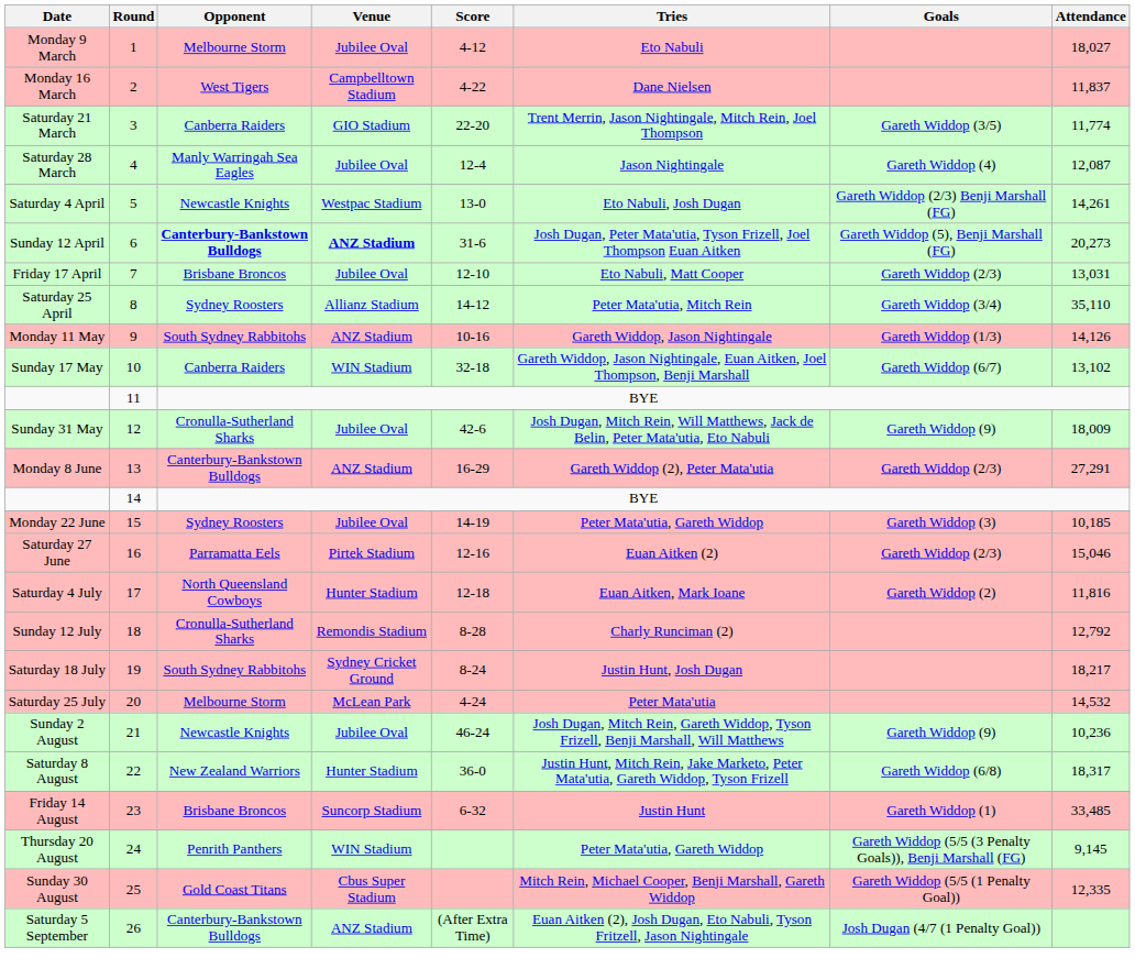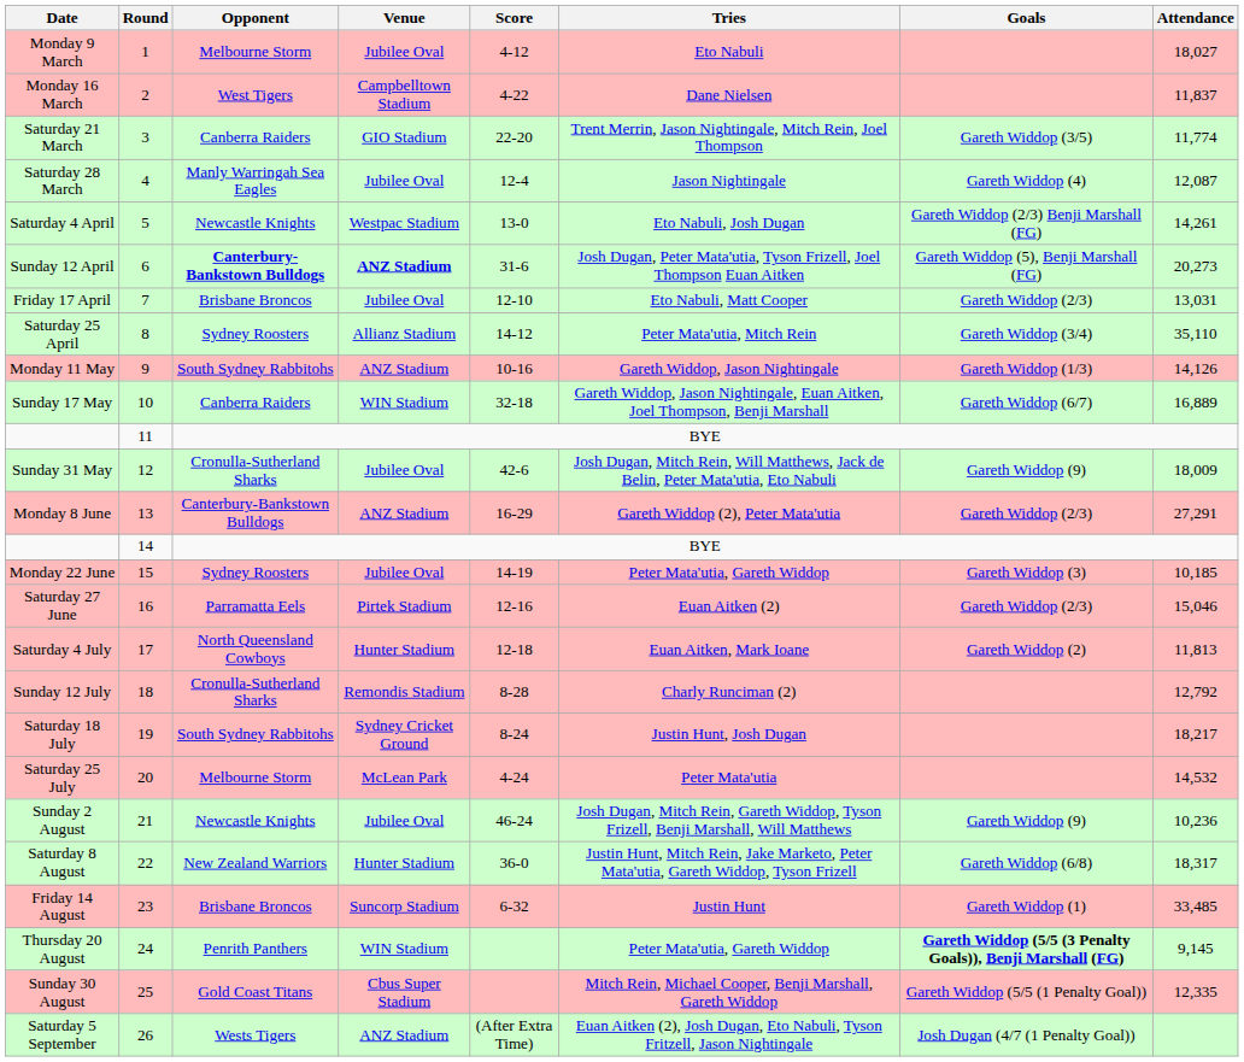 <table class="wikitable" style="text-align:center">
 <tr>
 <th>Date</th>
 <th>Round</th>
 <th>Opponent</th>
 <th>Venue</th>
 <th>Score</th>
 <th>Tries</th>
 <th>Goals</th>
 <th>Attendance</th>
 </tr>
 <tr bgcolor=#FFBBBB>
 <td>Monday 9 March</td>
 <td>1</td>
 <td><a href='#'>Melbourne Storm</a></td>
 <td><a href='#'>Jubilee Oval</a></td>
 <td>4-12</td>
 <td><a href='#'>Eto Nabuli</a></td>
 <td></td>
 <td>18,027</td>
 </tr>
 <tr bgcolor=#FFBBBB>
 <td>Monday 16 March</td>
 <td>2</td>
 <td><a href='#'>West Tigers</a></td>
 <td><a href='#'>Campbelltown Stadium</a></td>
 <td>4-22</td>
 <td><a href='#'>Dane Nielsen</a></td>
 <td></td>
 <td>11,837</td>
 </tr>
 <tr bgcolor=#CCFFCC>
 <td>Saturday 21 March</td>
 <td>3</td>
 <td><a href='#'>Canberra Raiders</a></td>
 <td><a href='#'>GIO Stadium</a></td>
 <td>22-20</td>
 <td><a href='#'>Trent Merrin</a>, <a href='#'>Jason Nightingale</a>, <a href='#'>Mitch Rein</a>, <a href='#'>Joel Thompson</a></td>
 <td><a href='#'>Gareth Widdop</a> (3/5)</td>
 <td>11,774</td>
 </tr>
 <tr bgcolor=#CCFFCC>
 <td>Saturday 28 March</td>
 <td>4</td>
 <td><a href='#'>Manly Warringah Sea Eagles</a></td>
 <td><a href='#'>Jubilee Oval</a></td>
 <td>12-4</td>
 <td><a href='#'>Jason Nightingale</a></td>
 <td><a href='#'>Gareth Widdop</a> (4)</td>
 <td>12,087</td>
 </tr>
 <tr bgcolor=#CCFFCC>
 <td>Saturday 4 April</td>
 <td>5</td>
 <td><a href='#'>Newcastle Knights</a></td>
 <td><a href='#'>Westpac Stadium</a></td>
 <td>13-0</td>
 <td><a href='#'>Eto Nabuli</a>, <a href='#'>Josh Dugan</a></td>
 <td><a href='#'>Gareth Widdop</a> (2/3) <a href='#'>Benji Marshall</a> (<a href='#'>FG</a>)</td>
 <td>14,261</td>
 </tr>
 <tr bgcolor=#CCFFCC>
 <td>Sunday 12 April</td>
 <td>6</td>
 <td><strong><a href='#'>Canterbury-Bankstown Bulldogs</a></strong></td>
 <td><strong><a href='#'>ANZ Stadium</a></strong></td>
 <td>31-6</td>
 <td><a href='#'>Josh Dugan</a>, <a href='#'>Peter Mata'utia</a>, <a href='#'>Tyson Frizell</a>, <a href='#'>Joel Thompson</a>  <a href='#'>Euan Aitken</a></td>
 <td><a href='#'>Gareth Widdop</a> (5), <a href='#'>Benji Marshall</a> (<a href='#'>FG</a>)</td>
 <td>20,273</td>
 </tr>
 <tr bgcolor=#CCFFCC>
 <td>Friday 17 April</td>
 <td>7</td>
 <td><a href='#'>Brisbane Broncos</a></td>
 <td><a href='#'>Jubilee Oval</a></td>
 <td>12-10</td>
 <td><a href='#'>Eto Nabuli</a>, <a href='#'>Matt Cooper</a></td>
 <td><a href='#'>Gareth Widdop</a> (2/3)</td>
 <td>13,031</td>
 </tr>
 <tr bgcolor=#CCFFCC>
 <td>Saturday 25 April</td>
 <td>8</td>
 <td><a href='#'>Sydney Roosters</a></td>
 <td><a href='#'>Allianz Stadium</a></td>
 <td>14-12</td>
 <td><a href='#'>Peter Mata'utia</a>, <a href='#'>Mitch Rein</a></td>
 <td><a href='#'>Gareth Widdop</a> (3/4)</td>
 <td>35,110</td>
 </tr>
 <tr bgcolor=#FFBBBB>
 <td>Monday 11 May</td>
 <td>9</td>
 <td><a href='#'>South Sydney Rabbitohs</a></td>
 <td><a href='#'>ANZ Stadium</a></td>
 <td>10-16</td>
 <td><a href='#'>Gareth Widdop</a>, <a href='#'>Jason Nightingale</a></td>
 <td><a href='#'>Gareth Widdop</a> (1/3)</td>
 <td>14,126</td>
 </tr>
 <tr bgcolor=#CCFFCC>
 <td>Sunday 17 May</td>
 <td>10</td>
 <td><a href='#'>Canberra Raiders</a></td>
 <td><a href='#'>WIN Stadium</a></td>
 <td>32-18</td>
 <td><a href='#'>Gareth Widdop</a>, <a href='#'>Jason Nightingale</a>, <a href='#'>Euan Aitken</a>, <a href='#'>Joel Thompson</a>, <a href='#'>Benji Marshall</a></td>
 <td><a href='#'>Gareth Widdop</a> (6/7)</td>
-<td>13,102</td>
+<td>16,889</td>
 </tr>
 <tr>
 <td></td>
 <td>11</td>
 <td colspan="6" style="text-align=center">BYE</td>
 </tr>
 <tr bgcolor=#CCFFCC>
 <td>Sunday 31 May</td>
 <td>12</td>
 <td><a href='#'>Cronulla-Sutherland Sharks</a></td>
 <td><a href='#'>Jubilee Oval</a></td>
 <td>42-6</td>
 <td><a href='#'>Josh Dugan</a>, <a href='#'>Mitch Rein</a>, <a href='#'>Will Matthews</a>, <a href='#'>Jack de Belin</a>, <a href='#'>Peter Mata'utia</a>, <a href='#'>Eto Nabuli</a></td>
 <td><a href='#'>Gareth Widdop</a> (9)</td>
 <td>18,009</td>
 </tr>
 <tr bgcolor=#FFBBBB>
 <td>Monday 8 June</td>
 <td>13</td>
 <td><a href='#'>Canterbury-Bankstown Bulldogs</a></td>
 <td><a href='#'>ANZ Stadium</a></td>
 <td>16-29</td>
 <td><a href='#'>Gareth Widdop</a> (2), <a href='#'>Peter Mata'utia</a></td>
 <td><a href='#'>Gareth Widdop</a> (2/3)</td>
 <td>27,291</td>
 </tr>
 <tr>
 <td></td>
 <td>14</td>
 <td colspan="6" style="text-align=center">BYE</td>
 </tr>
 <tr bgcolor=#FFBBBB>
 <td>Monday 22 June</td>
 <td>15</td>
 <td><a href='#'>Sydney Roosters</a></td>
 <td><a href='#'>Jubilee Oval</a></td>
 <td>14-19</td>
 <td><a href='#'>Peter Mata'utia</a>, <a href='#'>Gareth Widdop</a></td>
 <td><a href='#'>Gareth Widdop</a> (3)</td>
 <td>10,185</td>
 </tr>
 <tr bgcolor=#FFBBBB>
 <td>Saturday 27 June</td>
 <td>16</td>
 <td><a href='#'>Parramatta Eels</a></td>
 <td><a href='#'>Pirtek Stadium</a></td>
 <td>12-16</td>
 <td><a href='#'>Euan Aitken</a> (2)</td>
 <td><a href='#'>Gareth Widdop</a> (2/3)</td>
 <td>15,046</td>
 </tr>
 <tr bgcolor=#FFBBBB>
 <td>Saturday 4 July</td>
 <td>17</td>
 <td><a href='#'>North Queensland Cowboys</a></td>
 <td><a href='#'>Hunter Stadium</a></td>
 <td>12-18</td>
 <td><a href='#'>Euan Aitken</a>, <a href='#'>Mark Ioane</a></td>
 <td><a href='#'>Gareth Widdop</a> (2)</td>
-<td>11,816</td>
+<td>11,813</td>
 </tr>
 <tr bgcolor=#FFBBBB>
 <td>Sunday 12 July</td>
 <td>18</td>
 <td><a href='#'>Cronulla-Sutherland Sharks</a></td>
 <td><a href='#'>Remondis Stadium</a></td>
 <td>8-28</td>
 <td><a href='#'>Charly Runciman</a> (2)</td>
 <td></td>
 <td>12,792</td>
 </tr>
 <tr bgcolor=#FFBBBB>
 <td>Saturday 18 July</td>
 <td>19</td>
 <td><a href='#'>South Sydney Rabbitohs</a></td>
 <td><a href='#'>Sydney Cricket Ground</a></td>
 <td>8-24</td>
 <td><a href='#'>Justin Hunt</a>, <a href='#'>Josh Dugan</a></td>
 <td></td>
 <td>18,217</td>
 </tr>
 <tr bgcolor=#FFBBBB>
 <td>Saturday 25 July</td>
 <td>20</td>
 <td><a href='#'>Melbourne Storm</a></td>
 <td><a href='#'>McLean Park</a></td>
 <td>4-24</td>
 <td><a href='#'>Peter Mata'utia</a></td>
 <td></td>
 <td>14,532</td>
 </tr>
 <tr bgcolor=#CCFFCC>
 <td>Sunday 2 August</td>
 <td>21</td>
 <td><a href='#'>Newcastle Knights</a></td>
 <td><a href='#'>Jubilee Oval</a></td>
 <td>46-24</td>
 <td><a href='#'>Josh Dugan</a>, <a href='#'>Mitch Rein</a>, <a href='#'>Gareth Widdop</a>, <a href='#'>Tyson Frizell</a>, <a href='#'>Benji Marshall</a>, <a href='#'>Will Matthews</a></td>
 <td><a href='#'>Gareth Widdop</a> (9)</td>
 <td>10,236</td>
 </tr>
 <tr bgcolor=#CCFFCC>
 <td>Saturday 8 August</td>
 <td>22</td>
 <td><a href='#'>New Zealand Warriors</a></td>
 <td><a href='#'>Hunter Stadium</a></td>
 <td>36-0</td>
 <td><a href='#'>Justin Hunt</a>, <a href='#'>Mitch Rein</a>, <a href='#'>Jake Marketo</a>, <a href='#'>Peter Mata'utia</a>, <a href='#'>Gareth Widdop</a>, <a href='#'>Tyson Frizell</a></td>
 <td><a href='#'>Gareth Widdop</a> (6/8)</td>
 <td>18,317</td>
 </tr>
 <tr bgcolor=#FFBBBB>
 <td>Friday 14 August</td>
 <td>23</td>
 <td><a href='#'>Brisbane Broncos</a></td>
 <td><a href='#'>Suncorp Stadium</a></td>
 <td>6-32</td>
 <td><a href='#'>Justin Hunt</a></td>
 <td><a href='#'>Gareth Widdop</a> (1)</td>
 <td>33,485</td>
 </tr>
 <tr bgcolor= #CCFFCC>
 <td>Thursday 20 August</td>
 <td>24</td>
 <td><a href='#'>Penrith Panthers</a></td>
 <td><a href='#'>WIN Stadium</a></td>
 <td></td>
 <td><a href='#'>Peter Mata'utia</a>, <a href='#'>Gareth Widdop</a></td>
-<td><a href='#'>Gareth Widdop</a> (5/5 (3 Penalty Goals)), <a href='#'>Benji Marshall</a> (<a href='#'>FG</a>)</td>
+<td><strong><a href='#'>Gareth Widdop</a> (5/5 (3 Penalty Goals)), <a href='#'>Benji Marshall</a> (<a href='#'>FG</a>)</strong></td>
 <td>9,145</td>
 </tr>
 <tr bgcolor= #FFBBBB>
 <td>Sunday 30 August</td>
 <td>25</td>
 <td><a href='#'>Gold Coast Titans</a></td>
 <td><a href='#'>Cbus Super Stadium</a></td>
 <td></td>
 <td><a href='#'>Mitch Rein</a>, <a href='#'>Michael Cooper</a>, <a href='#'>Benji Marshall</a>, <a href='#'>Gareth Widdop</a></td>
 <td><a href='#'>Gareth Widdop</a> (5/5 (1 Penalty Goal))</td>
 <td>12,335</td>
 </tr>
 <tr bgcolor= #CCFFCC>
 <td>Saturday 5 September</td>
 <td>26</td>
-<td><a href='#'>Canterbury-Bankstown Bulldogs</a></td>
+<td><a href='#'>Wests Tigers</a></td>
 <td><a href='#'>ANZ Stadium</a></td>
 <td> (After Extra Time)</td>
 <td><a href='#'>Euan Aitken</a> (2), <a href='#'>Josh Dugan</a>, <a href='#'>Eto Nabuli</a>, <a href='#'>Tyson Fritzell</a>, <a href='#'>Jason Nightingale</a></td>
 <td><a href='#'>Josh Dugan</a> (4/7 (1 Penalty Goal))</td>
 <td></td>
 </tr>
 </table>
